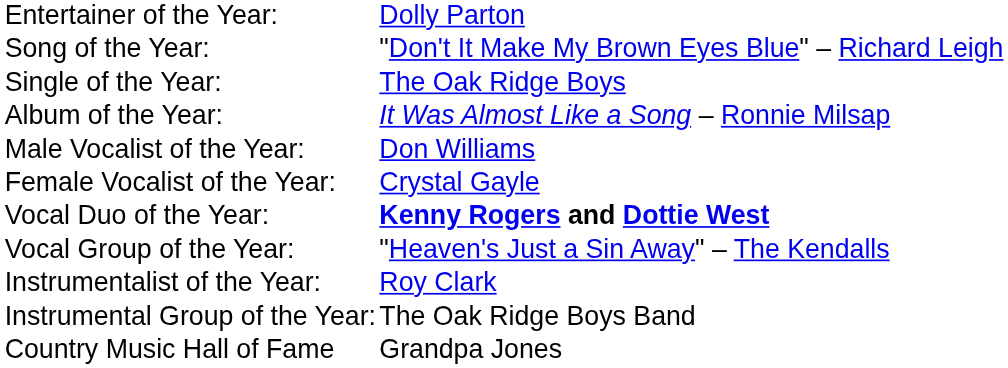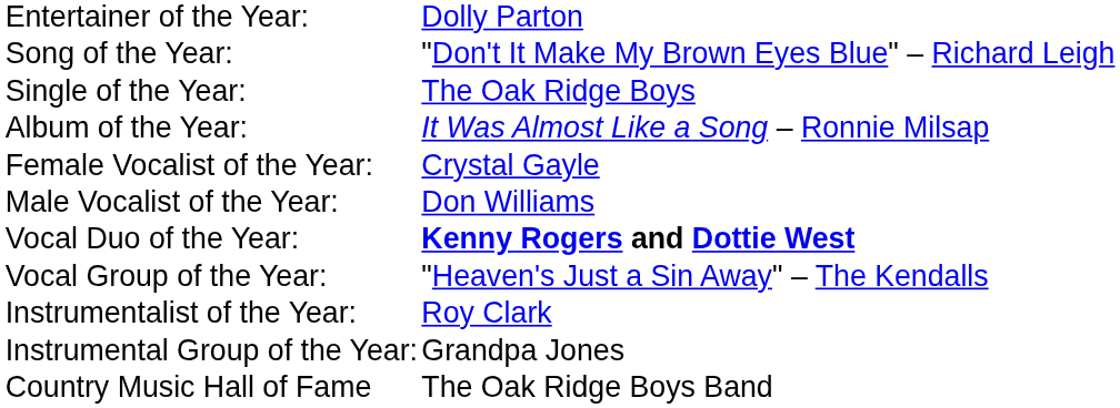 <table cellspacing="0" border="0" cellpadding="1">
 <tr>
 <td>Entertainer of the Year:</td>
 <td><a href='#'>Dolly Parton</a></td>
 </tr>
 <tr>
 <td>Song of the Year:</td>
 <td>"<a href='#'>Don't It Make My Brown Eyes Blue</a>" – <a href='#'>Richard Leigh</a></td>
 </tr>
 <tr>
 <td>Single of the Year:</td>
 <td><a href='#'>The Oak Ridge Boys</a></td>
 </tr>
 <tr>
 <td>Album of the Year:</td>
 <td><em><a href='#'>It Was Almost Like a Song</a></em> – <a href='#'>Ronnie Milsap</a></td>
 </tr>
 <tr>
+<td>Female Vocalist of the Year:</td>
+<td><a href='#'>Crystal Gayle</a></td>
+</tr>
+<tr>
 <td>Male Vocalist of the Year:</td>
 <td><a href='#'>Don Williams</a></td>
-</tr>
-<tr>
-<td>Female Vocalist of the Year:</td>
-<td><a href='#'>Crystal Gayle</a></td>
 </tr>
 <tr>
 <td>Vocal Duo of the Year:</td>
 <td><strong><a href='#'>Kenny Rogers</a> and <a href='#'>Dottie West</a></strong></td>
 </tr>
 <tr>
 <td>Vocal Group of the Year:</td>
 <td>"<a href='#'>Heaven's Just a Sin Away</a>" – <a href='#'>The Kendalls</a></td>
 </tr>
 <tr>
 <td>Instrumentalist of the Year:</td>
 <td><a href='#'>Roy Clark</a></td>
 </tr>
 <tr>
 <td>Instrumental Group of the Year:</td>
-<td>The Oak Ridge Boys Band</td>
+<td>Grandpa Jones</td>
 </tr>
 <tr>
 <td>Country Music Hall of Fame</td>
-<td>Grandpa Jones</td>
+<td>The Oak Ridge Boys Band</td>
 </tr>
 </table>
